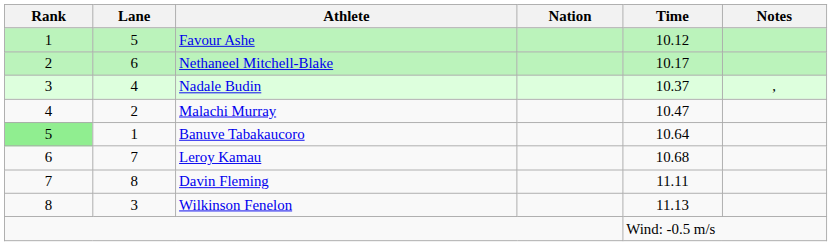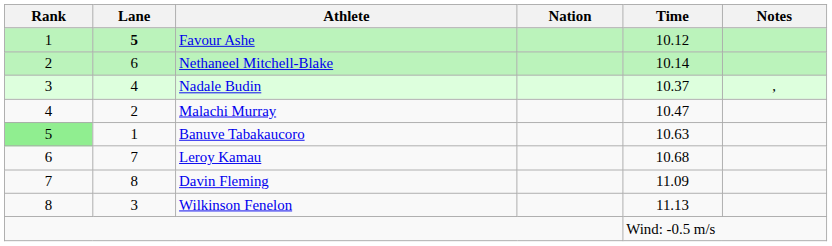 <table class="wikitable sortable" style="text-align:center;width: 70%;">
 <tr>
 <th scope="col">Rank</th>
 <th scope="col">Lane</th>
 <th scope="col">Athlete</th>
 <th scope="col">Nation</th>
 <th scope="col">Time</th>
 <th scope="col">Notes</th>
 </tr>
 <tr bgcolor="#bbf3bb">
 <td>1</td>
-<td>5</td>
+<td><strong>5</strong></td>
 <td align=left><a href='#'>Favour Ashe</a></td>
 <td align=left></td>
 <td>10.12</td>
 <td></td>
 </tr>
 <tr bgcolor="#bbf3bb">
 <td>2</td>
 <td>6</td>
 <td align=left><a href='#'>Nethaneel Mitchell-Blake</a></td>
 <td align=left></td>
-<td>10.17</td>
+<td>10.14</td>
 <td></td>
 </tr>
 <tr bgcolor="ddffdd">
 <td>3</td>
 <td>4</td>
 <td align=left><a href='#'>Nadale Budin</a></td>
 <td align=left></td>
 <td>10.37</td>
 <td>, </td>
 </tr>
 <tr>
 <td>4</td>
 <td>2</td>
 <td align=left><a href='#'>Malachi Murray</a></td>
 <td align=left></td>
 <td>10.47</td>
 <td></td>
 </tr>
 <tr>
 <td style="background: lightgreen;">5</td>
 <td>1</td>
 <td align=left><a href='#'>Banuve Tabakaucoro</a></td>
 <td align=left></td>
-<td>10.64</td>
+<td>10.63</td>
 <td></td>
 </tr>
 <tr>
 <td>6</td>
 <td>7</td>
 <td align=left><a href='#'>Leroy Kamau</a></td>
 <td align=left></td>
 <td>10.68</td>
 <td></td>
 </tr>
 <tr>
 <td>7</td>
 <td>8</td>
 <td align=left><a href='#'>Davin Fleming</a></td>
 <td align=left></td>
-<td>11.11</td>
+<td>11.09</td>
 <td></td>
 </tr>
 <tr>
 <td>8</td>
 <td>3</td>
 <td align=left><a href='#'>Wilkinson Fenelon</a></td>
 <td align=left></td>
 <td>11.13</td>
 <td></td>
 </tr>
 <tr class="sortbottom">
 <td colspan="4"></td>
 <td colspan="2" style="text-align:left;">Wind: -0.5 m/s</td>
 </tr>
 </table>
